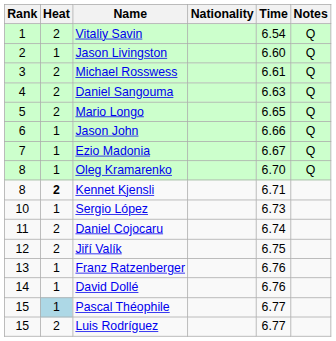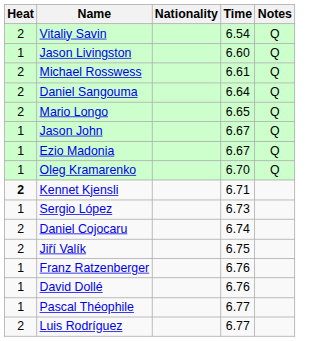 <table class="wikitable sortable" style="text-align:center">
 <tr>
-<th>Rank</th>
 <th>Heat</th>
 <th>Name</th>
 <th>Nationality</th>
 <th>Time</th>
 <th>Notes</th>
 </tr>
 <tr bgcolor=ccffcc>
-<td>1</td>
 <td>2</td>
 <td align="left"><a href='#'>Vitaliy Savin</a></td>
 <td align=left></td>
 <td>6.54</td>
 <td>Q</td>
 </tr>
 <tr bgcolor=ccffcc>
-<td>2</td>
 <td>1</td>
 <td align="left"><a href='#'>Jason Livingston</a></td>
 <td align=left></td>
 <td>6.60</td>
 <td>Q</td>
 </tr>
 <tr bgcolor=ccffcc>
-<td>3</td>
 <td>2</td>
 <td align="left"><a href='#'>Michael Rosswess</a></td>
 <td align=left></td>
 <td>6.61</td>
 <td>Q</td>
 </tr>
 <tr bgcolor=ccffcc>
-<td>4</td>
 <td>2</td>
 <td align="left"><a href='#'>Daniel Sangouma</a></td>
 <td align=left></td>
-<td>6.63</td>
+<td>6.64</td>
 <td>Q</td>
 </tr>
 <tr bgcolor=ccffcc>
-<td>5</td>
 <td>2</td>
 <td align="left"><a href='#'>Mario Longo</a></td>
 <td align=left></td>
 <td>6.65</td>
 <td>Q</td>
 </tr>
 <tr bgcolor=ccffcc>
-<td>6</td>
 <td>1</td>
 <td align="left"><a href='#'>Jason John</a></td>
 <td align=left></td>
-<td>6.66</td>
+<td>6.67</td>
 <td>Q</td>
 </tr>
 <tr bgcolor=ccffcc>
-<td>7</td>
 <td>1</td>
 <td align="left"><a href='#'>Ezio Madonia</a></td>
 <td align=left></td>
 <td>6.67</td>
 <td>Q</td>
 </tr>
 <tr bgcolor=ccffcc>
-<td>8</td>
 <td>1</td>
 <td align="left"><a href='#'>Oleg Kramarenko</a></td>
 <td align=left></td>
 <td>6.70</td>
 <td>Q</td>
 </tr>
 <tr>
-<td>8</td>
 <td><strong>2</strong></td>
 <td align="left"><a href='#'>Kennet Kjensli</a></td>
 <td align=left></td>
 <td>6.71</td>
 <td></td>
 </tr>
 <tr>
-<td>10</td>
 <td>1</td>
 <td align="left"><a href='#'>Sergio López</a></td>
 <td align=left></td>
 <td>6.73</td>
 <td></td>
 </tr>
 <tr>
-<td>11</td>
 <td>2</td>
 <td align="left"><a href='#'>Daniel Cojocaru</a></td>
 <td align=left></td>
 <td>6.74</td>
 <td></td>
 </tr>
 <tr>
-<td>12</td>
 <td>2</td>
 <td align="left"><a href='#'>Jiří Valík</a></td>
 <td align=left></td>
 <td>6.75</td>
 <td></td>
 </tr>
 <tr>
-<td>13</td>
 <td>1</td>
 <td align="left"><a href='#'>Franz Ratzenberger</a></td>
 <td align=left></td>
 <td>6.76</td>
 <td></td>
 </tr>
 <tr>
-<td>14</td>
 <td>1</td>
 <td align="left"><a href='#'>David Dollé</a></td>
 <td align=left></td>
 <td>6.76</td>
 <td></td>
 </tr>
 <tr>
-<td>15</td>
-<td style="background: lightblue;">1</td>
+<td>1</td>
 <td align="left"><a href='#'>Pascal Théophile</a></td>
 <td align=left></td>
 <td>6.77</td>
 <td></td>
 </tr>
 <tr>
-<td>15</td>
 <td>2</td>
 <td align="left"><a href='#'>Luis Rodríguez</a></td>
 <td align=left></td>
 <td>6.77</td>
 <td></td>
 </tr>
 </table>
